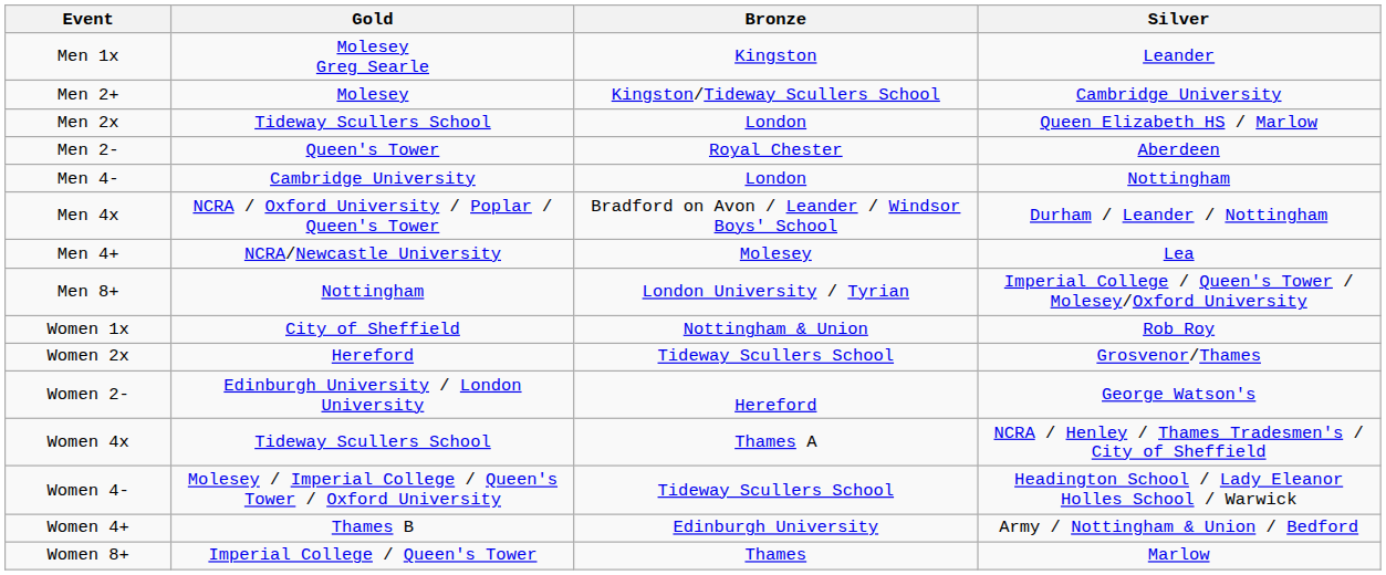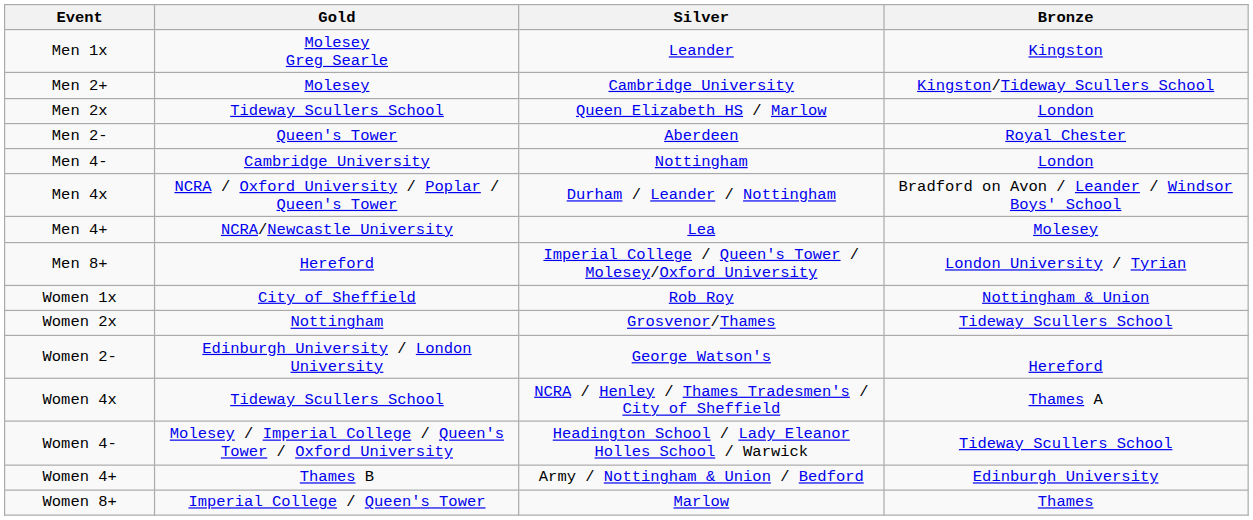 <table class="wikitable" style="text-align:center">
 <tr>
 <th width=120>Event</th>
 <th width=300>Gold</th>
+<th width=300>Silver</th>
 <th width=300>Bronze</th>
-<th width=300>Silver</th>
 </tr>
 <tr>
 <td>Men 1x</td>
 <td><a href='#'>Molesey</a><br><a href='#'>Greg Searle</a></td>
+<td><a href='#'>Leander</a>  <br></td>
 <td><a href='#'>Kingston</a> <br></td>
-<td><a href='#'>Leander</a>  <br></td>
 </tr>
 <tr>
 <td>Men 2+</td>
 <td><a href='#'>Molesey</a> <br></td>
+<td><a href='#'>Cambridge University</a><br></td>
 <td><a href='#'>Kingston</a>/<a href='#'>Tideway Scullers School</a> <br></td>
-<td><a href='#'>Cambridge University</a><br></td>
 </tr>
 <tr>
 <td>Men 2x</td>
 <td><a href='#'>Tideway Scullers School</a><br></td>
+<td><a href='#'>Queen Elizabeth HS</a> / <a href='#'>Marlow</a><br></td>
 <td><a href='#'>London</a><br></td>
-<td><a href='#'>Queen Elizabeth HS</a> / <a href='#'>Marlow</a><br></td>
 </tr>
 <tr>
 <td>Men 2-</td>
 <td><a href='#'>Queen's Tower</a><br></td>
+<td><a href='#'>Aberdeen</a> <br></td>
 <td><a href='#'>Royal Chester</a>  <br></td>
-<td><a href='#'>Aberdeen</a> <br></td>
 </tr>
 <tr>
 <td>Men 4-</td>
 <td><a href='#'>Cambridge University</a><br></td>
+<td><a href='#'>Nottingham</a> <br></td>
 <td><a href='#'>London</a><br></td>
-<td><a href='#'>Nottingham</a> <br></td>
 </tr>
 <tr>
 <td>Men 4x</td>
 <td><a href='#'>NCRA</a> / <a href='#'>Oxford University</a> / <a href='#'>Poplar</a> / <a href='#'>Queen's Tower</a> <br></td>
+<td><a href='#'>Durham</a> / <a href='#'>Leander</a> / <a href='#'>Nottingham</a>  <br></td>
 <td>Bradford on Avon / <a href='#'>Leander</a> / <a href='#'>Windsor Boys' School</a><br></td>
-<td><a href='#'>Durham</a> / <a href='#'>Leander</a> / <a href='#'>Nottingham</a>  <br></td>
 </tr>
 <tr>
 <td>Men 4+</td>
 <td><a href='#'>NCRA</a>/<a href='#'>Newcastle University</a><br></td>
+<td><a href='#'>Lea</a><br></td>
 <td><a href='#'>Molesey</a><br></td>
-<td><a href='#'>Lea</a><br></td>
 </tr>
 <tr>
 <td>Men 8+</td>
-<td><a href='#'>Nottingham</a><br></td>
+<td><a href='#'>Hereford</a><br></td>
+<td><a href='#'>Imperial College</a> / <a href='#'>Queen's Tower</a> / <a href='#'>Molesey</a>/<a href='#'>Oxford University</a><br></td>
 <td><a href='#'>London University</a> / <a href='#'>Tyrian</a><br></td>
-<td><a href='#'>Imperial College</a> / <a href='#'>Queen's Tower</a> / <a href='#'>Molesey</a>/<a href='#'>Oxford University</a><br></td>
 </tr>
 <tr>
 <td>Women 1x</td>
 <td><a href='#'>City of Sheffield</a><br></td>
+<td><a href='#'>Rob Roy</a><br></td>
 <td><a href='#'>Nottingham & Union</a> <br></td>
-<td><a href='#'>Rob Roy</a><br></td>
 </tr>
 <tr>
 <td>Women 2x</td>
-<td><a href='#'>Hereford</a><br></td>
+<td><a href='#'>Nottingham</a><br></td>
+<td><a href='#'>Grosvenor</a>/<a href='#'>Thames</a><br></td>
 <td><a href='#'>Tideway Scullers School</a><br></td>
-<td><a href='#'>Grosvenor</a>/<a href='#'>Thames</a><br></td>
 </tr>
 <tr>
 <td>Women 2-</td>
 <td><a href='#'>Edinburgh University</a> / <a href='#'>London University</a><br></td>
+<td><a href='#'>George Watson's</a><br></td>
 <td><br><a href='#'>Hereford</a></td>
-<td><a href='#'>George Watson's</a><br></td>
 </tr>
 <tr>
 <td>Women 4x</td>
 <td><a href='#'>Tideway Scullers School</a>  <br></td>
+<td><a href='#'>NCRA</a> / <a href='#'>Henley</a> / <a href='#'>Thames Tradesmen's</a> / <a href='#'>City of Sheffield</a> <br></td>
 <td><a href='#'>Thames</a> A <br></td>
-<td><a href='#'>NCRA</a> / <a href='#'>Henley</a> / <a href='#'>Thames Tradesmen's</a> / <a href='#'>City of Sheffield</a> <br></td>
 </tr>
 <tr>
 <td>Women 4-</td>
 <td><a href='#'>Molesey</a> / <a href='#'>Imperial College</a> / <a href='#'>Queen's Tower</a> / <a href='#'>Oxford University</a><br></td>
+<td><a href='#'>Headington School</a> / <a href='#'>Lady Eleanor Holles School</a> / Warwick<br></td>
 <td><a href='#'>Tideway Scullers School</a><br></td>
-<td><a href='#'>Headington School</a> / <a href='#'>Lady Eleanor Holles School</a> / Warwick<br></td>
 </tr>
 <tr>
 <td>Women 4+</td>
 <td><a href='#'>Thames</a> B<br></td>
+<td>Army / <a href='#'>Nottingham & Union</a> / <a href='#'>Bedford</a><br></td>
 <td><a href='#'>Edinburgh University</a><br></td>
-<td>Army / <a href='#'>Nottingham & Union</a> / <a href='#'>Bedford</a><br></td>
 </tr>
 <tr>
 <td>Women 8+</td>
 <td><a href='#'>Imperial College</a> / <a href='#'>Queen's Tower</a> <br></td>
+<td><a href='#'>Marlow</a>  <br></td>
 <td><a href='#'>Thames</a><br></td>
-<td><a href='#'>Marlow</a>  <br></td>
 </tr>
 </table>
